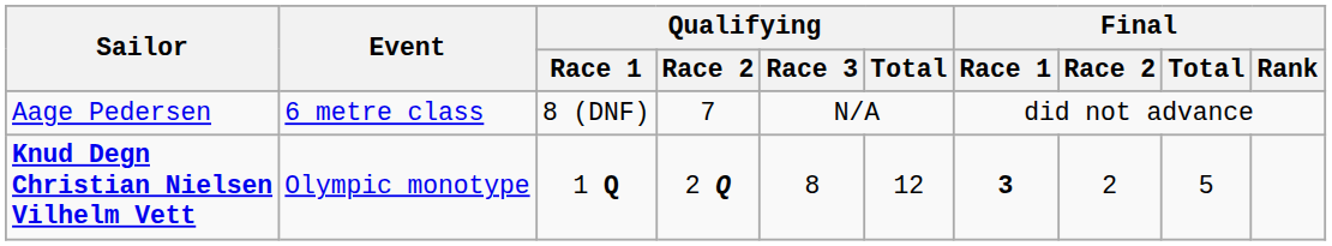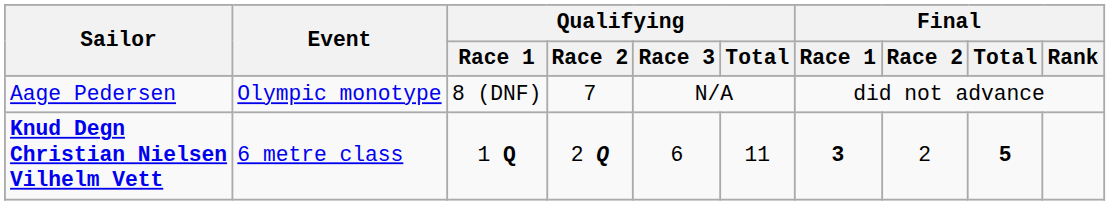 <table class=wikitable style="font-size:90%">
 <tr>
 <th rowspan=2>Sailor</th>
 <th rowspan=2>Event</th>
 <th colspan=4>Qualifying</th>
 <th colspan=4>Final</th>
 </tr>
 <tr>
 <th>Race 1</th>
 <th>Race 2</th>
 <th>Race 3</th>
 <th>Total</th>
 <th>Race 1</th>
 <th>Race 2</th>
 <th>Total</th>
 <th>Rank</th>
 </tr>
 <tr>
 <td><a href='#'>Aage Pedersen</a></td>
-<td><a href='#'>6 metre class</a></td>
+<td><a href='#'>Olympic monotype</a></td>
 <td align=center>8 (DNF)</td>
 <td align=center>7</td>
 <td align=center colspan=2>N/A</td>
 <td align=center colspan=4>did not advance</td>
 </tr>
 <tr>
 <td><strong><a href='#'>Knud Degn</a> <br> <a href='#'>Christian Nielsen</a> <br> <a href='#'>Vilhelm Vett</a></strong></td>
-<td><a href='#'>Olympic monotype</a></td>
+<td><a href='#'>6 metre class</a></td>
 <td align=center>1 <strong>Q</strong></td>
 <td align=center>2 <strong><em>Q</em></strong></td>
-<td align=center>8</td>
-<td align=center>12</td>
+<td align=center>6</td>
+<td align=center>11</td>
 <td align=center><strong>3</strong></td>
 <td align=center>2</td>
-<td align=center>5</td>
+<td align=center><strong>5</strong></td>
 <td align=center></td>
 </tr>
 </table>
